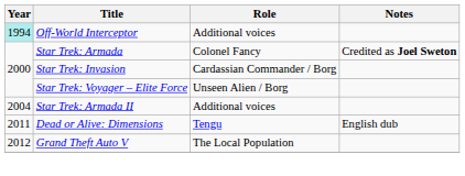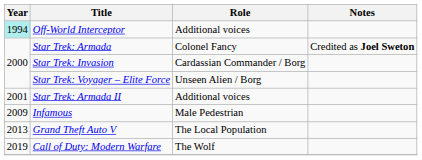 <table class="wikitable sortable plainrowheaders" style="white-space:nowrap">
 <tr>
 <th>Year</th>
 <th>Title</th>
 <th>Role</th>
 <th>Notes</th>
 </tr>
 <tr>
 <td style="background: paleturquoise;">1994</td>
 <td><em><a href='#'>Off-World Interceptor</a></em></td>
 <td>Additional voices</td>
 <td></td>
 </tr>
 <tr>
 <td rowspan=3>2000</td>
 <td><em><a href='#'>Star Trek: Armada</a></em></td>
 <td>Colonel Fancy</td>
 <td>Credited as <strong>Joel Sweton</strong></td>
 </tr>
 <tr>
 <td><em><a href='#'>Star Trek: Invasion</a></em></td>
 <td>Cardassian Commander / Borg</td>
 <td></td>
 </tr>
 <tr>
 <td><em><a href='#'>Star Trek: Voyager – Elite Force</a></em></td>
 <td>Unseen Alien / Borg</td>
 <td></td>
 </tr>
 <tr>
-<td>2004</td>
+<td>2001</td>
 <td><em><a href='#'>Star Trek: Armada II</a></em></td>
 <td>Additional voices</td>
 <td></td>
 </tr>
 <tr>
-<td>2011</td>
-<td><em><a href='#'>Dead or Alive: Dimensions</a></em></td>
-<td><a href='#'>Tengu</a></td>
-<td>English dub</td>
+<td>2009</td>
+<td><em><a href='#'>Infamous</a></em></td>
+<td>Male Pedestrian</td>
+<td></td>
 </tr>
 <tr>
-<td>2012</td>
+<td>2013</td>
 <td><em><a href='#'>Grand Theft Auto V</a></em></td>
 <td>The Local Population</td>
 <td></td>
 </tr>
 <tr>
+<td>2019</td>
+<td><em><a href='#'>Call of Duty: Modern Warfare</a></em></td>
+<td>The Wolf</td>
+<td></td>
+</tr>
+<tr>
 </tr>
 </table>
